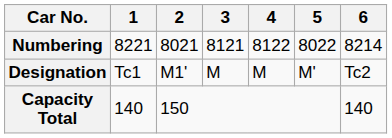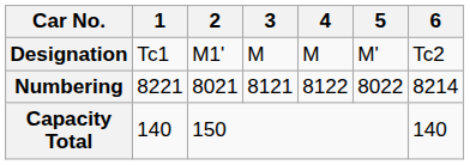 <table class="wikitable">
 <tr>
 <th>Car No.</th>
 <th>1</th>
 <th>2</th>
 <th>3</th>
 <th>4</th>
 <th>5</th>
 <th>6</th>
 </tr>
 <tr>
+<th>Designation</th>
+<td>Tc1</td>
+<td>M1'</td>
+<td>M</td>
+<td>M</td>
+<td>M'</td>
+<td>Tc2</td>
+</tr>
+<tr>
 <th>Numbering</th>
 <td>8221</td>
 <td>8021</td>
 <td>8121</td>
 <td>8122</td>
 <td>8022</td>
 <td>8214</td>
 </tr>
 <tr>
-<th>Designation</th>
-<td>Tc1</td>
-<td>M1'</td>
-<td>M</td>
-<td>M</td>
-<td>M'</td>
-<td>Tc2</td>
-</tr>
-<tr>
 <th>Capacity<br>Total</th>
 <td>140</td>
 <td colspan="4">150</td>
 <td>140</td>
 </tr>
 </table>
